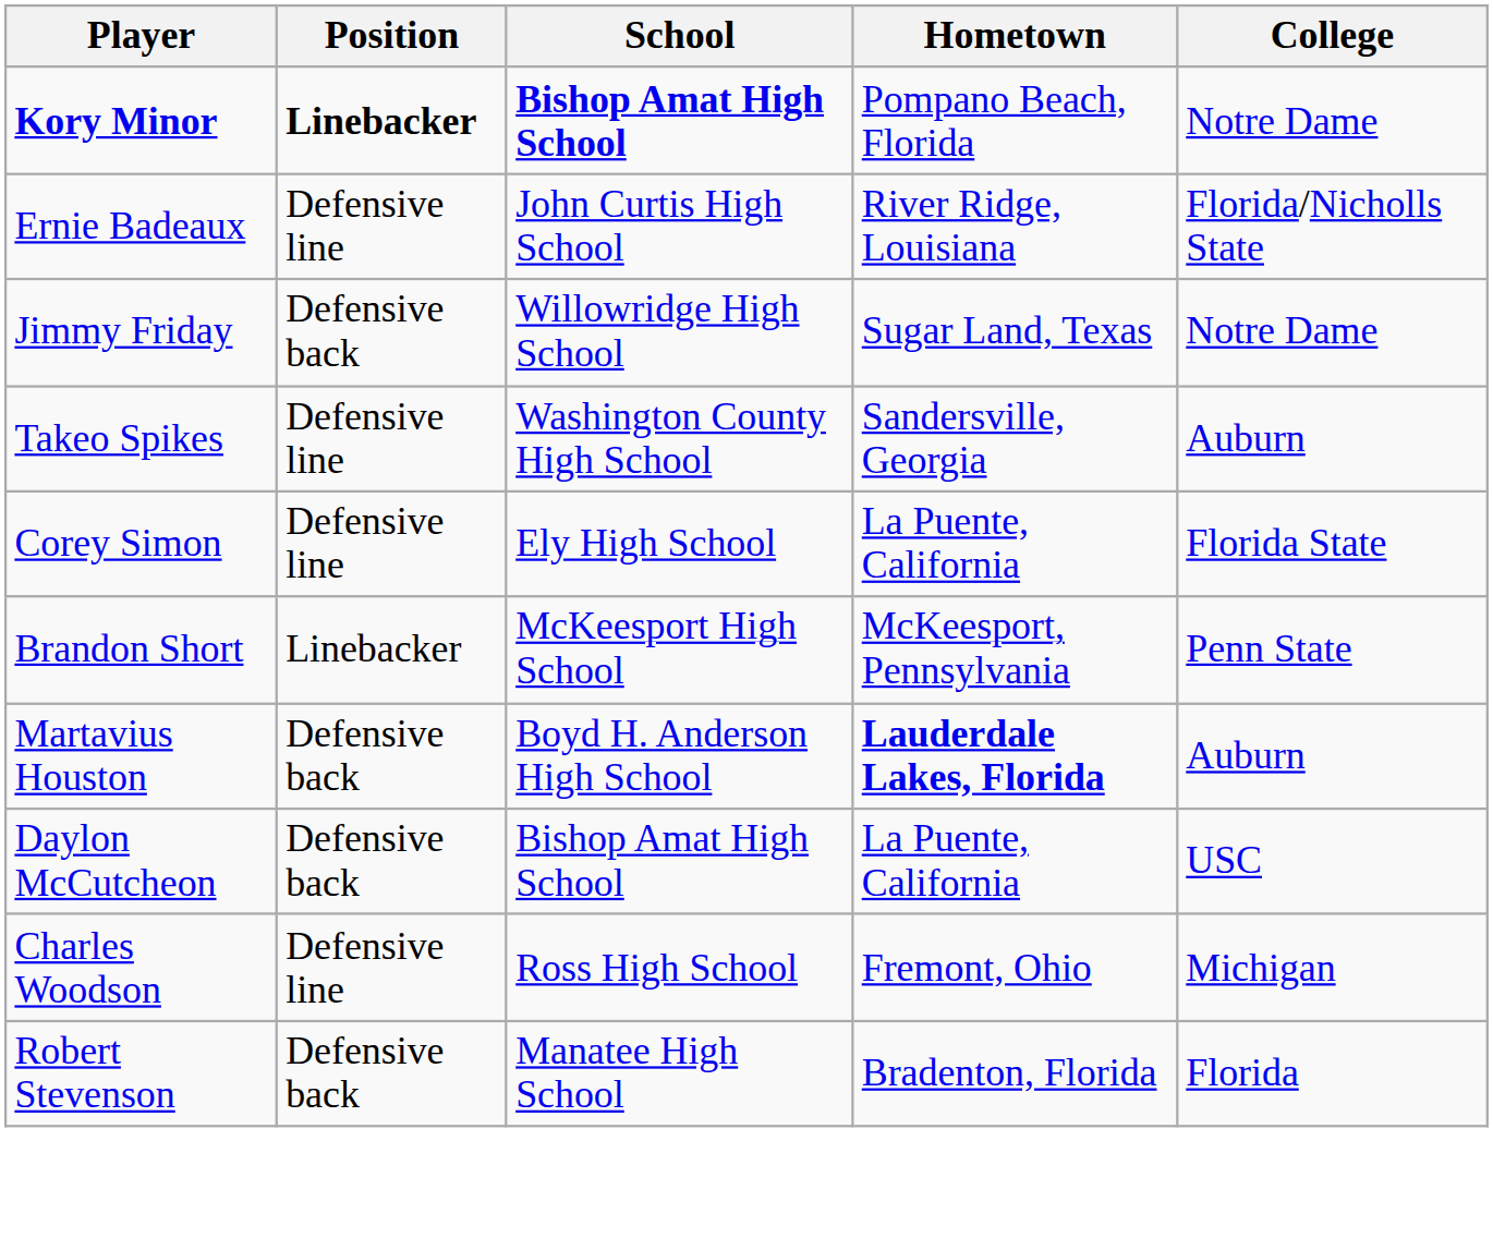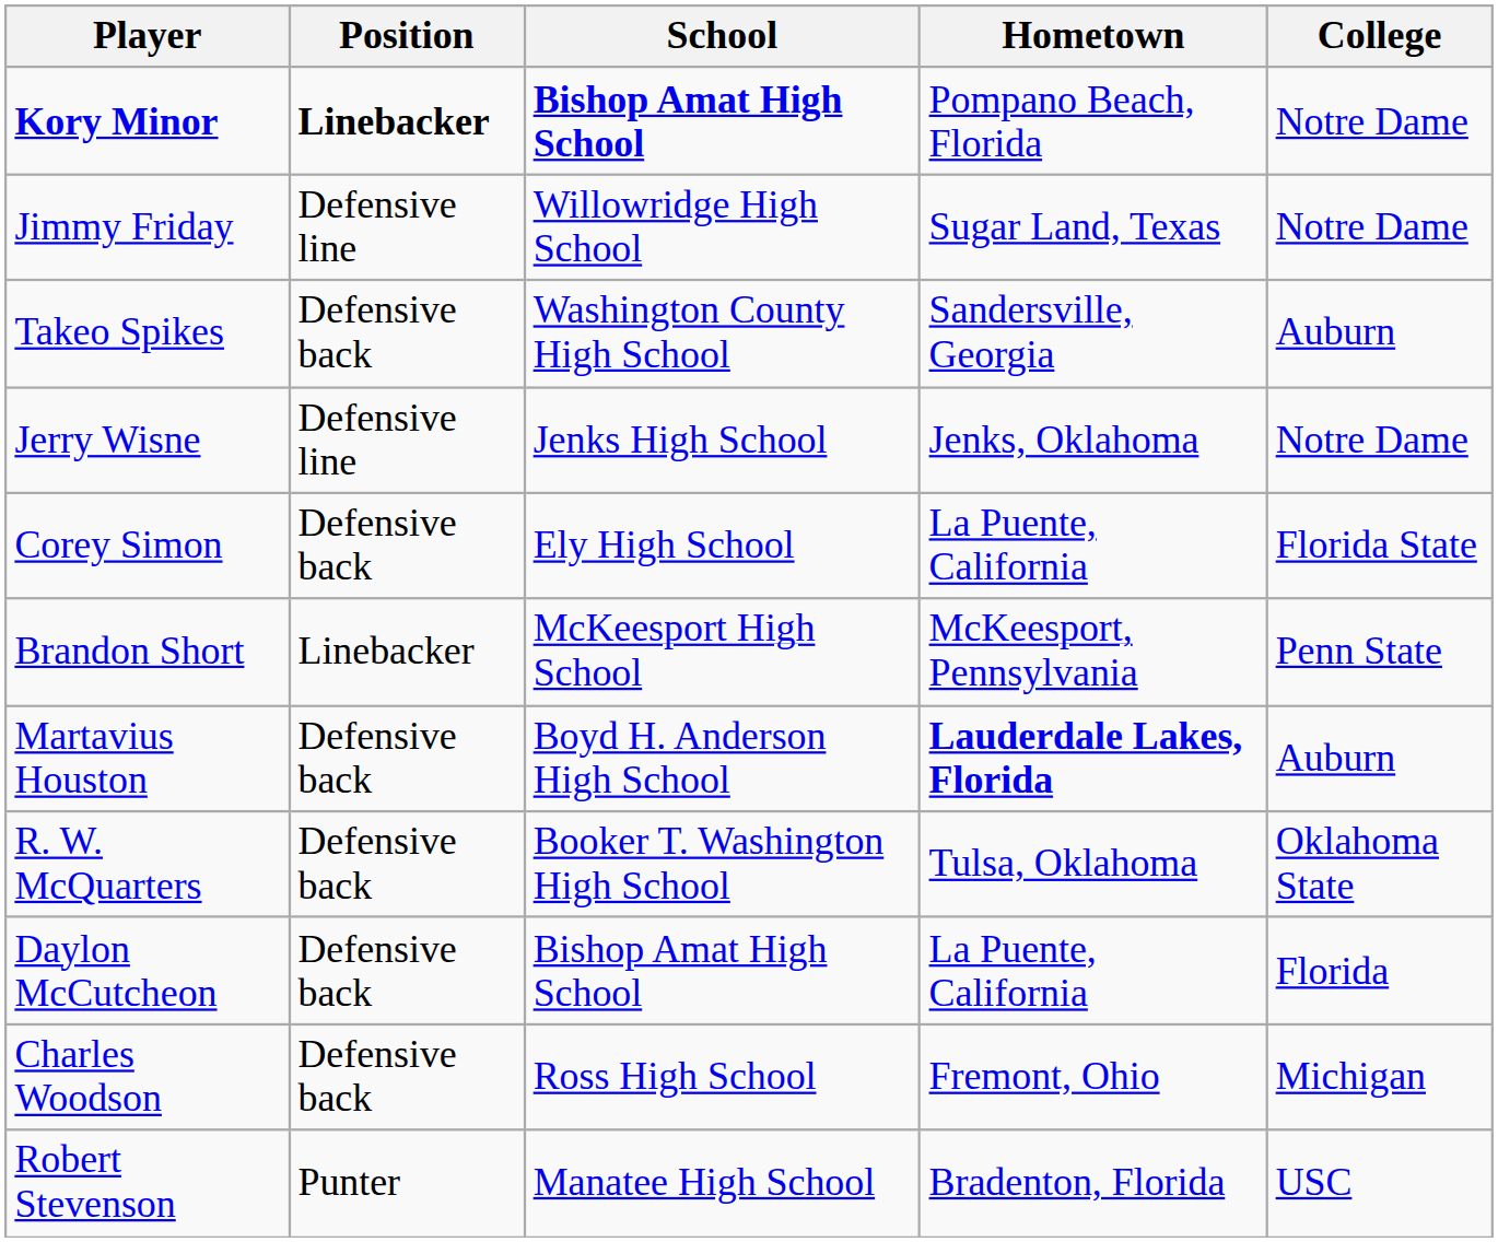 <table class="wikitable">
 <tr>
 <th>Player</th>
 <th>Position</th>
 <th>School</th>
 <th>Hometown</th>
 <th>College</th>
 </tr>
 <tr>
 <td><strong><a href='#'>Kory Minor</a></strong></td>
 <td><strong>Linebacker</strong></td>
 <td><strong><a href='#'>Bishop Amat High School</a></strong></td>
 <td><a href='#'>Pompano Beach, Florida</a></td>
 <td><a href='#'>Notre Dame</a></td>
 </tr>
 <tr>
-<td><a href='#'>Ernie Badeaux</a></td>
+<td><a href='#'>Jimmy Friday</a></td>
 <td>Defensive line</td>
-<td><a href='#'>John Curtis High School</a></td>
-<td><a href='#'>River Ridge, Louisiana</a></td>
-<td><a href='#'>Florida</a>/<a href='#'>Nicholls State</a></td>
-</tr>
-<tr>
-<td><a href='#'>Jimmy Friday</a></td>
-<td>Defensive back</td>
 <td><a href='#'>Willowridge High School</a></td>
 <td><a href='#'>Sugar Land, Texas</a></td>
 <td><a href='#'>Notre Dame</a></td>
 </tr>
 <tr>
 <td><a href='#'>Takeo Spikes</a></td>
-<td>Defensive line</td>
+<td>Defensive back</td>
 <td><a href='#'>Washington County High School</a></td>
 <td><a href='#'>Sandersville, Georgia</a></td>
 <td><a href='#'>Auburn</a></td>
 </tr>
 <tr>
+<td><a href='#'>Jerry Wisne</a></td>
+<td>Defensive line</td>
+<td><a href='#'>Jenks High School</a></td>
+<td><a href='#'>Jenks, Oklahoma</a></td>
+<td><a href='#'>Notre Dame</a></td>
+</tr>
+<tr>
 <td><a href='#'>Corey Simon</a></td>
-<td>Defensive line</td>
+<td>Defensive back</td>
 <td><a href='#'>Ely High School</a></td>
 <td><a href='#'>La Puente, California</a></td>
 <td><a href='#'>Florida State</a></td>
 </tr>
 <tr>
 <td><a href='#'>Brandon Short</a></td>
 <td>Linebacker</td>
 <td><a href='#'>McKeesport High School</a></td>
 <td><a href='#'>McKeesport, Pennsylvania</a></td>
 <td><a href='#'>Penn State</a></td>
 </tr>
 <tr>
 <td><a href='#'>Martavius Houston</a></td>
 <td>Defensive back</td>
 <td><a href='#'>Boyd H. Anderson High School</a></td>
 <td><strong><a href='#'>Lauderdale Lakes, Florida</a></strong></td>
 <td><a href='#'>Auburn</a></td>
 </tr>
 <tr>
+<td><a href='#'>R. W. McQuarters</a></td>
+<td>Defensive back</td>
+<td><a href='#'>Booker T. Washington High School</a></td>
+<td><a href='#'>Tulsa, Oklahoma</a></td>
+<td><a href='#'>Oklahoma State</a></td>
+</tr>
+<tr>
 <td><a href='#'>Daylon McCutcheon</a></td>
 <td>Defensive back</td>
 <td><a href='#'>Bishop Amat High School</a></td>
 <td><a href='#'>La Puente, California</a></td>
-<td><a href='#'>USC</a></td>
+<td><a href='#'>Florida</a></td>
 </tr>
 <tr>
 <td><a href='#'>Charles Woodson</a></td>
-<td>Defensive line</td>
+<td>Defensive back</td>
 <td><a href='#'>Ross High School</a></td>
 <td><a href='#'>Fremont, Ohio</a></td>
 <td><a href='#'>Michigan</a></td>
 </tr>
 <tr>
 <td><a href='#'>Robert Stevenson</a></td>
-<td>Defensive back</td>
+<td>Punter</td>
 <td><a href='#'>Manatee High School</a></td>
 <td><a href='#'>Bradenton, Florida</a></td>
-<td><a href='#'>Florida</a></td>
+<td><a href='#'>USC</a></td>
 </tr>
 </table>
